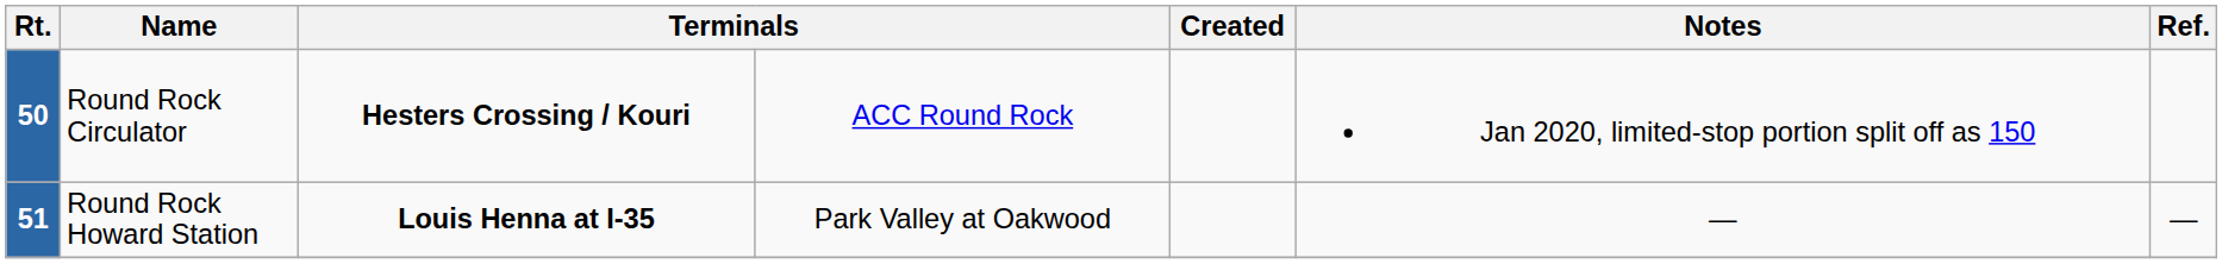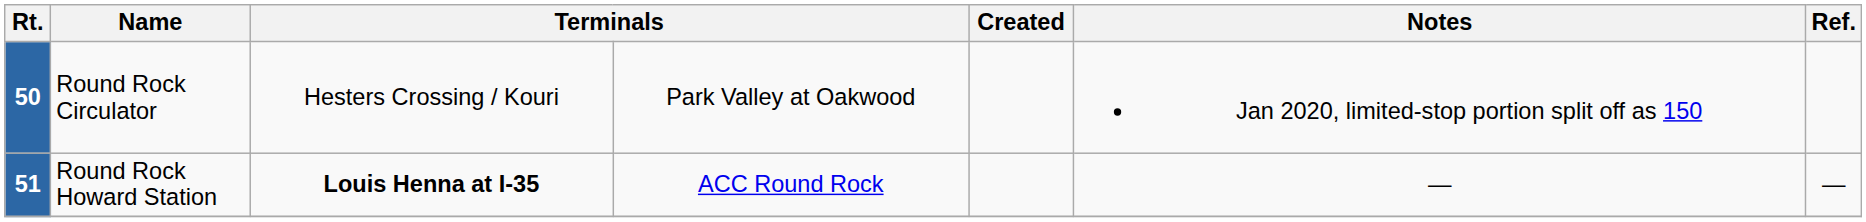 <table class="wikitable sortable" style="text-align: center; width:100%;">
 <tr>
 <th scope="col" style="width: 1.5em;">Rt.</th>
 <th scope="col" style="width: 8em;">Name</th>
 <th colspan=2 class="unsortable">Terminals</th>
 <th scope="col" style="width: 4em;">Created</th>
 <th class="unsortable">Notes</th>
 <th scope="col" style="width: 1em;" class="unsortable">Ref.</th>
 </tr>
 <tr>
 <th style="background: #2C67A5; color:#FFFFFF;">50</th>
 <td align="left">Round Rock Circulator</td>
-<td><strong>Hesters Crossing / Kouri</strong></td>
-<td><a href='#'>ACC Round Rock</a></td>
+<td>Hesters Crossing / Kouri</td>
+<td>Park Valley at Oakwood</td>
 <td></td>
 <td><br><ul><li>Jan 2020, limited-stop portion split off as <a href='#'>150</a></li></ul></td>
 <td></td>
 </tr>
 <tr>
 <th style="background: #2C67A5; color:#FFFFFF;">51</th>
 <td align="left">Round Rock Howard Station</td>
 <td><strong>Louis Henna at I-35</strong></td>
-<td>Park Valley at Oakwood</td>
+<td><a href='#'>ACC Round Rock</a></td>
 <td></td>
 <td>—</td>
 <td>—</td>
 </tr>
 <tr>
 </tr>
 </table>
